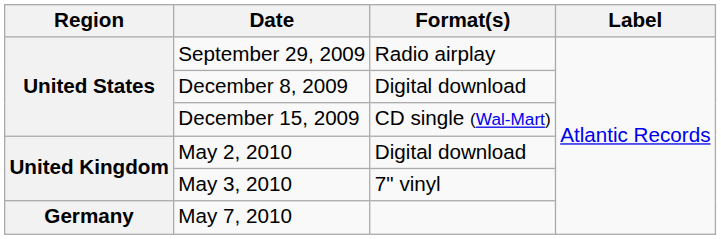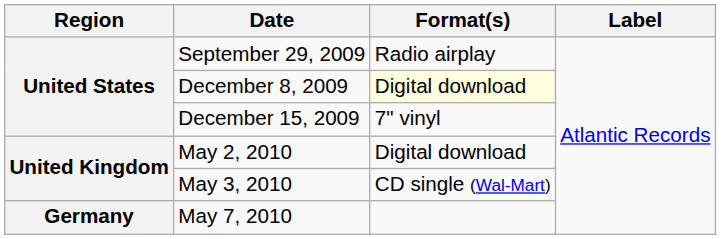 <table class="wikitable plainrowheaders">
 <tr>
 <th scope="col">Region</th>
 <th scope="col">Date</th>
 <th scope="col">Format(s)</th>
 <th scope="col">Label</th>
 </tr>
 <tr>
 <th scope="row" rowspan=3>United States</th>
 <td>September 29, 2009</td>
 <td>Radio airplay</td>
 <td rowspan=6><a href='#'>Atlantic Records</a></td>
 </tr>
 <tr>
 <td>December 8, 2009</td>
-<td>Digital download</td>
+<td style="background: lightyellow;">Digital download</td>
 </tr>
 <tr>
 <td>December 15, 2009</td>
-<td>CD single <small>(<a href='#'>Wal-Mart</a>)</small></td>
+<td>7" vinyl</td>
 </tr>
 <tr>
 <th scope="row" rowspan=2>United Kingdom</th>
 <td>May 2, 2010</td>
 <td>Digital download</td>
 </tr>
 <tr>
 <td>May 3, 2010</td>
-<td>7" vinyl</td>
+<td>CD single <small>(<a href='#'>Wal-Mart</a>)</small></td>
 </tr>
 <tr>
 <th scope="row">Germany</th>
 <td>May 7, 2010</td>
 <td></td>
 </tr>
 </table>
